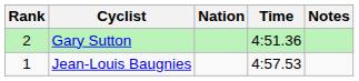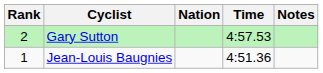 <table class="wikitable sortable" style=text-align:center>
 <tr>
 <th>Rank</th>
 <th>Cyclist</th>
 <th>Nation</th>
 <th>Time</th>
 <th>Notes</th>
 </tr>
 <tr bgcolor=bbf3bb>
 <td>2</td>
 <td align=left data=sort-value="Sutton, Gary"><a href='#'>Gary Sutton</a></td>
 <td align=left></td>
-<td>4:51.36</td>
+<td>4:57.53</td>
 <td></td>
 </tr>
 <tr>
 <td>1</td>
 <td align=left data=sort-value="Baugnies, Jean-Louis"><a href='#'>Jean-Louis Baugnies</a></td>
 <td align=left></td>
-<td>4:57.53</td>
+<td>4:51.36</td>
 <td></td>
 </tr>
 </table>
